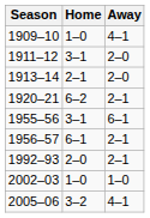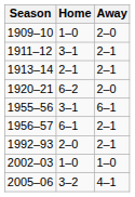 <table class="wikitable">
 <tr>
 <th>Season</th>
 <th>Home</th>
 <th>Away</th>
 </tr>
 <tr>
 <td>1909–10</td>
 <td>1–0</td>
-<td>4–1</td>
+<td>2–0</td>
 </tr>
 <tr>
 <td>1911–12</td>
 <td>3–1</td>
-<td>2–0</td>
+<td>2–1</td>
 </tr>
 <tr>
 <td>1913–14</td>
 <td>2–1</td>
-<td>2–0</td>
+<td>2–1</td>
 </tr>
 <tr>
 <td>1920–21</td>
 <td>6–2</td>
-<td>2–1</td>
+<td>2–0</td>
 </tr>
 <tr>
 <td>1955–56</td>
 <td>3–1</td>
 <td>6–1</td>
 </tr>
 <tr>
 <td>1956–57</td>
 <td>6–1</td>
 <td>2–1</td>
 </tr>
 <tr>
 <td>1992–93</td>
 <td>2–0</td>
 <td>2–1</td>
 </tr>
 <tr>
 <td>2002–03</td>
 <td>1–0</td>
 <td>1–0</td>
 </tr>
 <tr>
 <td>2005–06</td>
 <td>3–2</td>
 <td>4–1</td>
 </tr>
 </table>
